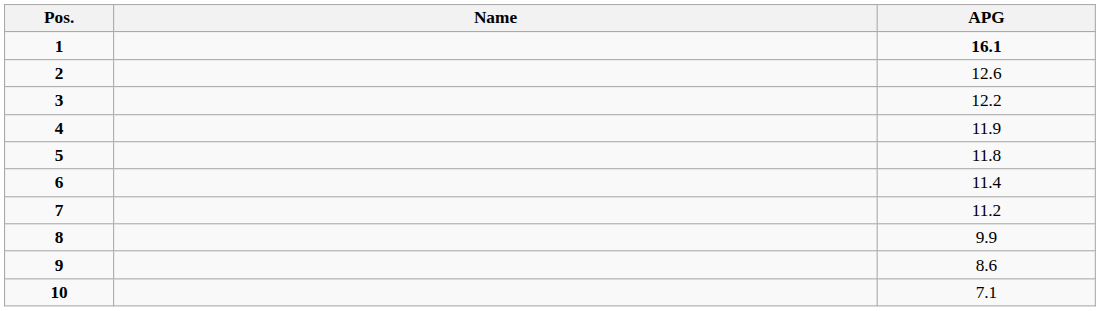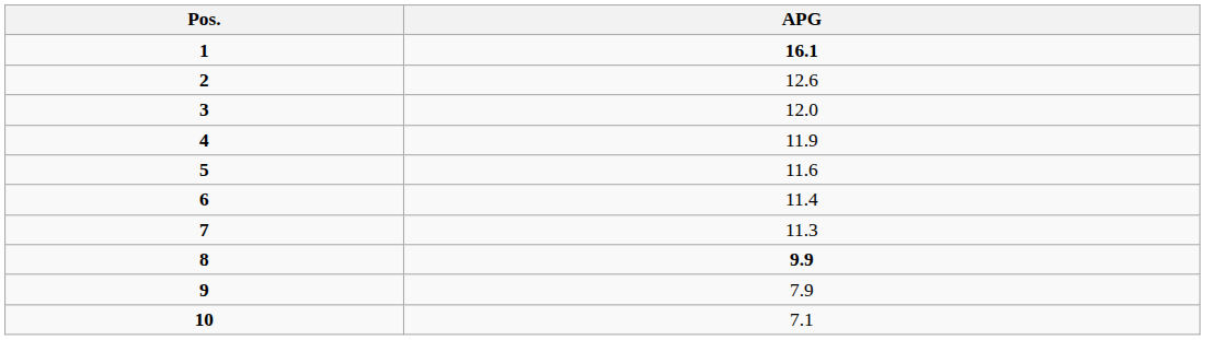 <table class="wikitable" style="width:80%;">
 <tr>
 <th style="width:10%;">Pos.</th>
-<th style="width:70%;">Name</th>
 <th style="width:20%;">APG</th>
 </tr>
 <tr>
 <td align=center><strong>1</strong></td>
-<td><strong></strong></td>
 <td align=center><strong>16.1</strong></td>
 </tr>
 <tr>
 <td align=center><strong>2</strong></td>
-<td></td>
 <td align=center>12.6</td>
 </tr>
 <tr>
 <td align=center><strong>3</strong></td>
-<td></td>
-<td align=center>12.2</td>
+<td align=center>12.0</td>
 </tr>
 <tr>
 <td align=center><strong>4</strong></td>
-<td></td>
 <td align=center>11.9</td>
 </tr>
 <tr>
 <td align=center><strong>5</strong></td>
-<td></td>
-<td align=center>11.8</td>
+<td align=center>11.6</td>
 </tr>
 <tr>
 <td align=center><strong>6</strong></td>
-<td></td>
 <td align=center>11.4</td>
 </tr>
 <tr>
 <td align=center><strong>7</strong></td>
-<td></td>
-<td align=center>11.2</td>
+<td align=center>11.3</td>
 </tr>
 <tr>
 <td align=center><strong>8</strong></td>
-<td></td>
-<td align=center>9.9</td>
+<td align=center><strong>9.9</strong></td>
 </tr>
 <tr>
 <td align=center><strong>9</strong></td>
-<td></td>
-<td align=center>8.6</td>
+<td align=center>7.9</td>
 </tr>
 <tr>
 <td align=center><strong>10</strong></td>
-<td></td>
 <td align=center>7.1</td>
 </tr>
 </table>
